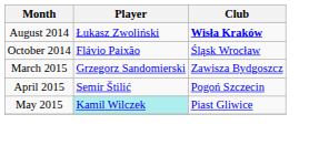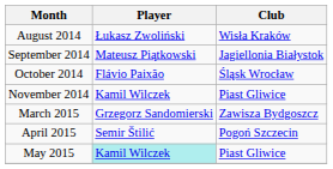 <table class="wikitable" style="text-align:center">
 <tr>
 <th>Month</th>
 <th>Player</th>
 <th>Club</th>
 </tr>
 <tr>
 <td>August 2014</td>
 <td align="left"> <a href='#'>Łukasz Zwoliński</a></td>
-<td align="left"><strong><a href='#'>Wisła Kraków</a></strong></td>
+<td align="left"><a href='#'>Wisła Kraków</a></td>
+</tr>
+<tr>
+<td>September 2014</td>
+<td align="left"> <a href='#'>Mateusz Piątkowski</a></td>
+<td align="left"><a href='#'>Jagiellonia Białystok</a></td>
 </tr>
 <tr>
 <td>October 2014</td>
 <td align="left"> <a href='#'>Flávio Paixão</a></td>
 <td align="left"><a href='#'>Śląsk Wrocław</a></td>
+</tr>
+<tr>
+<td>November 2014</td>
+<td align="left"> <a href='#'>Kamil Wilczek</a></td>
+<td align="left"><a href='#'>Piast Gliwice</a></td>
 </tr>
 <tr>
 <td>March 2015</td>
 <td align="left"> <a href='#'>Grzegorz Sandomierski</a></td>
 <td align="left"><a href='#'>Zawisza Bydgoszcz</a></td>
 </tr>
 <tr>
 <td>April 2015</td>
 <td align="left"> <a href='#'>Semir Štilić</a></td>
 <td align="left"><a href='#'>Pogoń Szczecin</a></td>
 </tr>
 <tr>
 <td>May 2015</td>
 <td align="left" style="background: paleturquoise;"> <a href='#'>Kamil Wilczek</a></td>
 <td align="left"><a href='#'>Piast Gliwice</a></td>
 </tr>
 <tr>
 </tr>
 </table>
